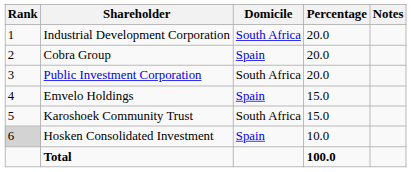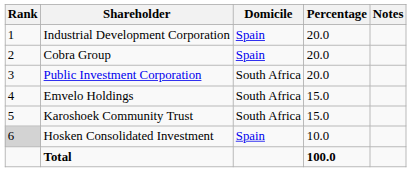 <table class="wikitable sortable" style="margin: 0.5em auto">
 <tr>
 <th>Rank</th>
 <th>Shareholder</th>
 <th>Domicile</th>
 <th>Percentage</th>
 <th>Notes</th>
 </tr>
 <tr>
 <td>1</td>
 <td>Industrial Development Corporation</td>
-<td><a href='#'>South Africa</a></td>
+<td><a href='#'>Spain</a></td>
 <td>20.0</td>
 <td></td>
 </tr>
 <tr>
 <td>2</td>
 <td>Cobra Group</td>
 <td><a href='#'>Spain</a></td>
 <td>20.0</td>
 <td></td>
 </tr>
 <tr>
 <td>3</td>
 <td><a href='#'>Public Investment Corporation</a></td>
 <td>South Africa</td>
 <td>20.0</td>
 <td></td>
 </tr>
 <tr>
 <td>4</td>
 <td>Emvelo Holdings</td>
-<td><a href='#'>Spain</a></td>
+<td>South Africa</td>
 <td>15.0</td>
 <td></td>
 </tr>
 <tr>
 <td>5</td>
 <td>Karoshoek Community Trust</td>
 <td>South Africa</td>
 <td>15.0</td>
 <td></td>
 </tr>
 <tr>
 <td style="background: lightgrey;">6</td>
 <td>Hosken Consolidated Investment</td>
 <td><a href='#'>Spain</a></td>
 <td>10.0</td>
 <td></td>
 </tr>
 <tr>
 <td></td>
 <td><strong>Total</strong></td>
 <td></td>
 <td><strong>100.0</strong></td>
 <td></td>
 </tr>
 </table>
